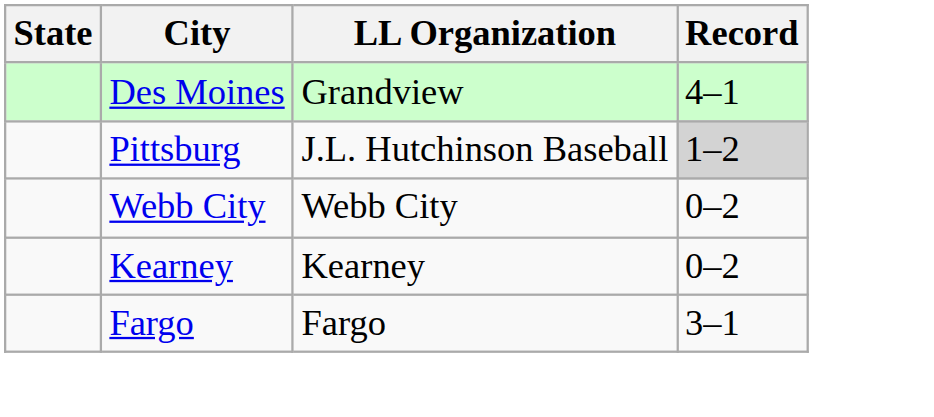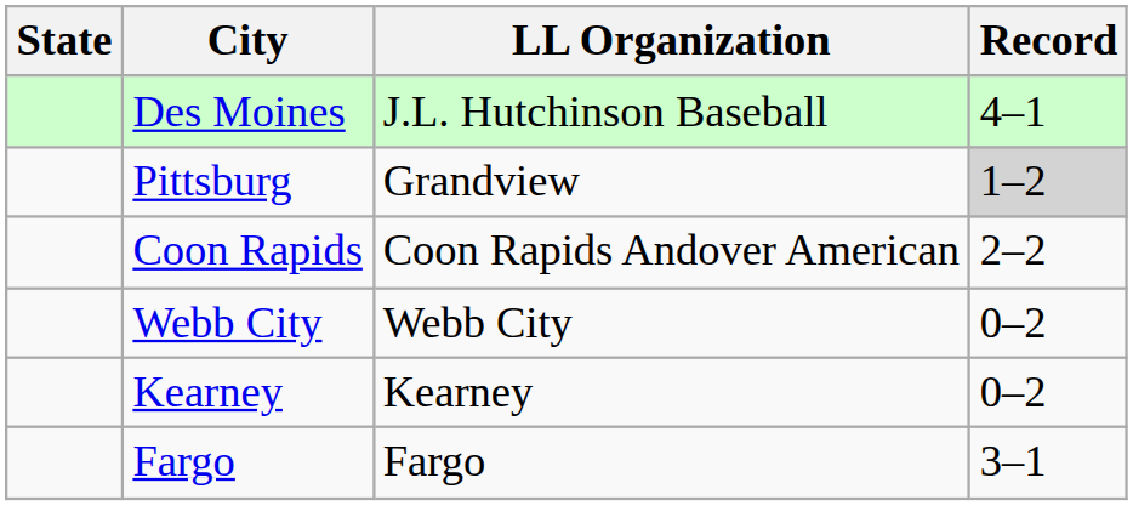 <table class="wikitable">
 <tr>
 <th>State</th>
 <th>City</th>
 <th>LL Organization</th>
 <th>Record</th>
 </tr>
 <tr bgcolor="ccffcc">
 <td><strong></strong></td>
 <td><a href='#'>Des Moines</a></td>
-<td>Grandview</td>
+<td>J.L. Hutchinson Baseball</td>
 <td>4–1</td>
 </tr>
 <tr>
 <td><strong></strong></td>
 <td><a href='#'>Pittsburg</a></td>
-<td>J.L. Hutchinson Baseball</td>
+<td>Grandview</td>
 <td style="background: lightgrey;">1–2</td>
+</tr>
+<tr>
+<td><strong></strong></td>
+<td><a href='#'>Coon Rapids</a></td>
+<td>Coon Rapids Andover American</td>
+<td>2–2</td>
 </tr>
 <tr>
 <td><strong></strong></td>
 <td><a href='#'>Webb City</a></td>
 <td>Webb City</td>
 <td>0–2</td>
 </tr>
 <tr>
 <td><strong></strong></td>
 <td><a href='#'>Kearney</a></td>
 <td>Kearney</td>
 <td>0–2</td>
 </tr>
 <tr>
 <td><strong></strong></td>
 <td><a href='#'>Fargo</a></td>
 <td>Fargo</td>
 <td>3–1</td>
 </tr>
 </table>
